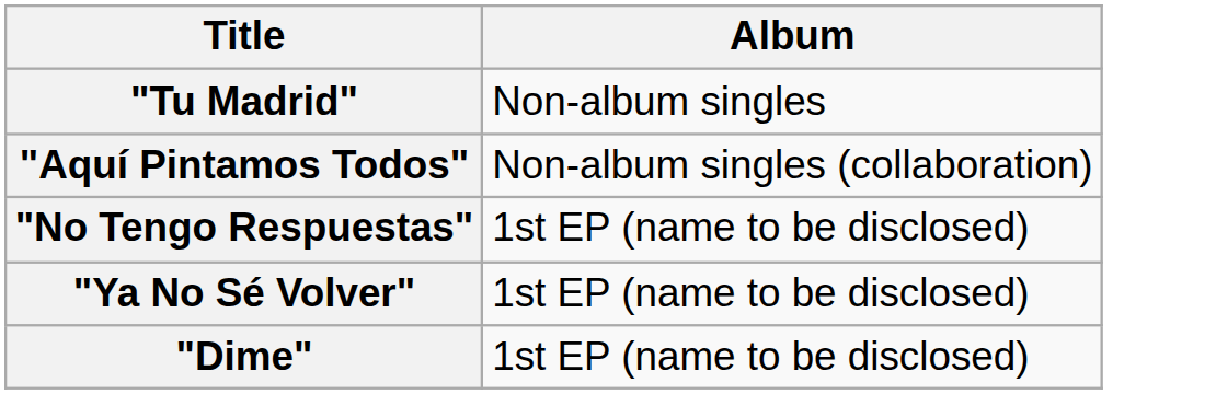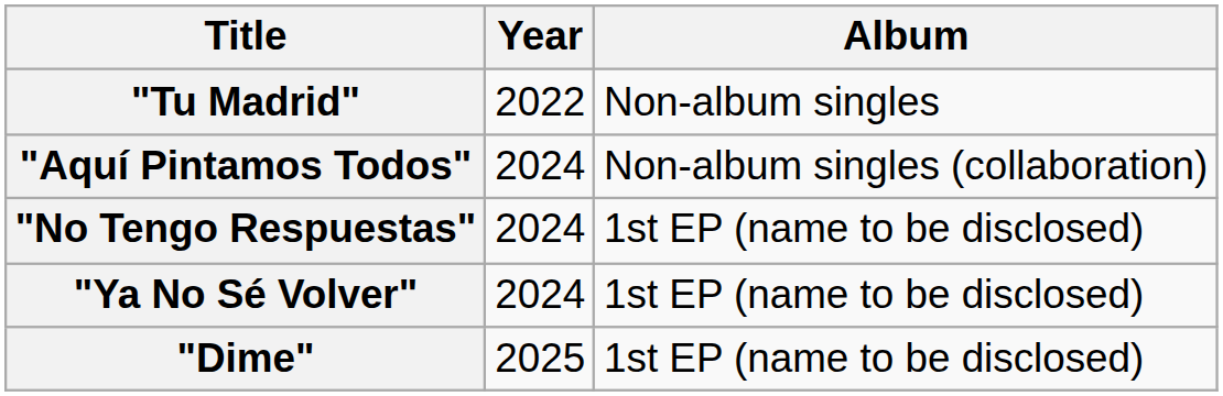 <table class="wikitable">
 <tr>
 <th>Title</th>
+<th>Year</th>
 <th>Album</th>
 </tr>
 <tr>
 <th>"Tu Madrid"</th>
+<td>2022</td>
 <td>Non-album singles</td>
 </tr>
 <tr>
 <th>"Aquí Pintamos Todos"</th>
+<td>2024</td>
 <td>Non-album singles (collaboration)</td>
 </tr>
 <tr>
 <th>"No Tengo Respuestas"</th>
+<td>2024</td>
 <td>1st EP (name to be disclosed)</td>
 </tr>
 <tr>
 <th>"Ya No Sé Volver"</th>
+<td>2024</td>
 <td>1st EP (name to be disclosed)</td>
 </tr>
 <tr>
 <th>"Dime"</th>
+<td>2025</td>
 <td>1st EP (name to be disclosed)</td>
 </tr>
 </table>
